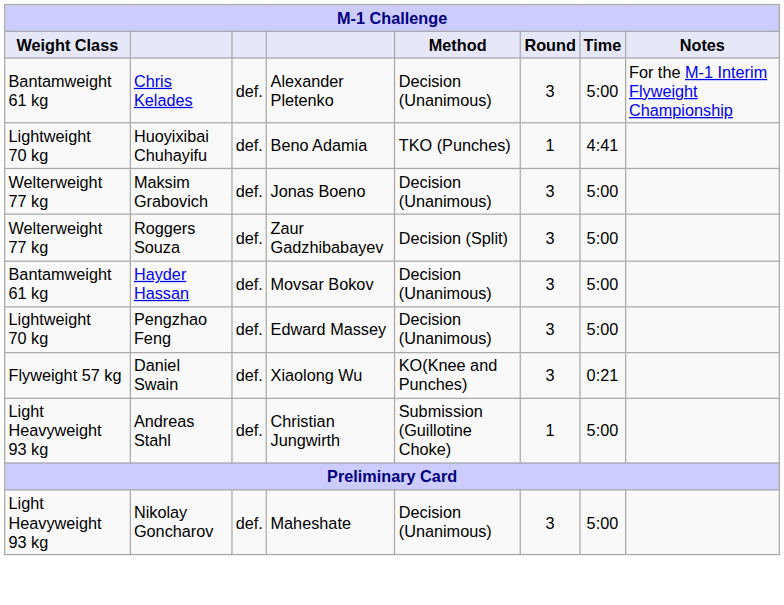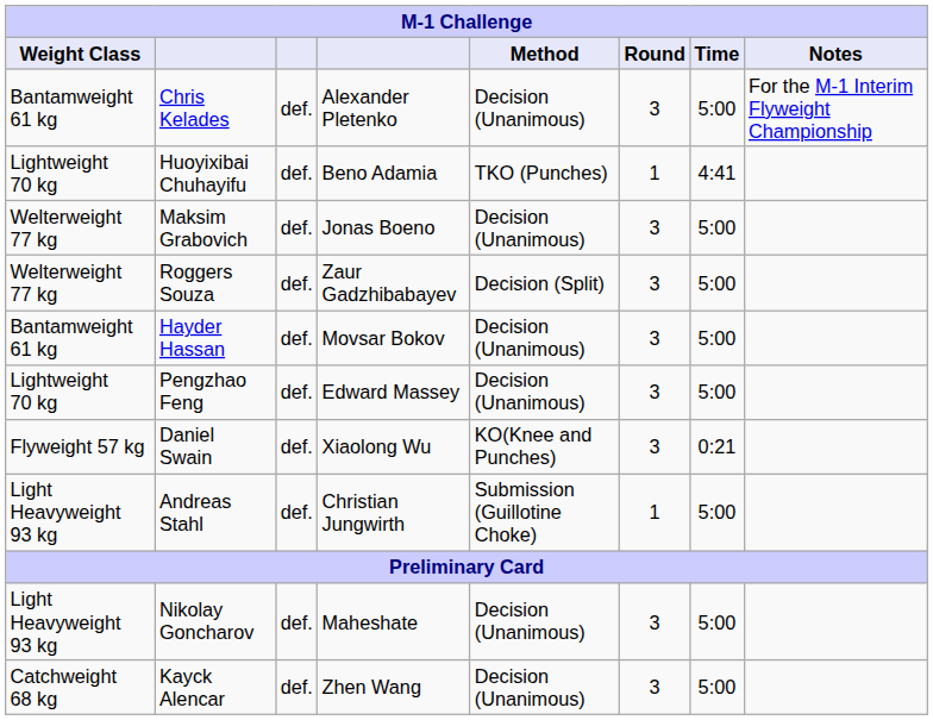 <table class="wikitable" style="font-size: 80%;">
 <tr>
 <th colspan="8" style="background-color: #ccf; color: #000080; text-align: center;"><strong>M-1 Challenge</strong></th>
 </tr>
 <tr>
 <th colspan="1" style="background-color: #E6E8FA; color: #000000; text-align: center;">Weight Class</th>
 <th colspan="1" style="background-color: #E6E8FA; color: #000000; text-align: center;"></th>
 <th colspan="1" style="background-color: #E6E8FA; color: #000000; text-align: center;"></th>
 <th colspan="1" style="background-color: #E6E8FA; color: #000000; text-align: center;"></th>
 <th colspan="1" style="background-color: #E6E8FA; color: #000000; text-align: center;">Method</th>
 <th colspan="1" style="background-color: #E6E8FA; color: #000000; text-align: center;">Round</th>
 <th colspan="1" style="background-color: #E6E8FA; color: #000000; text-align: center;">Time</th>
 <th colspan="1" style="background-color: #E6E8FA; color: #000000; text-align: center;">Notes</th>
 </tr>
 <tr>
 <td>Bantamweight 61 kg</td>
 <td> <a href='#'>Chris Kelades</a></td>
 <td>def.</td>
 <td> Alexander Pletenko</td>
 <td>Decision (Unanimous)</td>
 <td align=center>3</td>
 <td align=center>5:00</td>
 <td>For the <a href='#'>M-1 Interim Flyweight Championship</a></td>
 </tr>
 <tr>
 <td>Lightweight 70 kg</td>
 <td> Huoyixibai Chuhayifu</td>
 <td>def.</td>
 <td> Beno Adamia</td>
 <td>TKO (Punches)</td>
 <td align=center>1</td>
 <td align=center>4:41</td>
 <td></td>
 </tr>
 <tr>
 <td>Welterweight 77 kg</td>
 <td> Maksim Grabovich</td>
 <td>def.</td>
 <td> Jonas Boeno</td>
 <td>Decision (Unanimous)</td>
 <td align=center>3</td>
 <td align=center>5:00</td>
 <td></td>
 </tr>
 <tr>
 <td>Welterweight 77 kg</td>
 <td> Roggers Souza</td>
 <td>def.</td>
 <td> Zaur Gadzhibabayev</td>
 <td>Decision (Split)</td>
 <td align=center>3</td>
 <td align=center>5:00</td>
 <td></td>
 </tr>
 <tr>
 <td>Bantamweight 61 kg</td>
 <td> <a href='#'>Hayder Hassan</a></td>
 <td>def.</td>
 <td> Movsar Bokov</td>
 <td>Decision (Unanimous)</td>
 <td align=center>3</td>
 <td align=center>5:00</td>
 <td></td>
 </tr>
 <tr>
 <td>Lightweight 70 kg</td>
 <td> Pengzhao Feng</td>
 <td>def.</td>
 <td> Edward Massey</td>
 <td>Decision (Unanimous)</td>
 <td align=center>3</td>
 <td align=center>5:00</td>
 <td></td>
 </tr>
 <tr>
 <td>Flyweight 57 kg</td>
 <td> Daniel Swain</td>
 <td>def.</td>
 <td> Xiaolong Wu</td>
 <td>KO(Knee and Punches)</td>
 <td align=center>3</td>
 <td align=center>0:21</td>
 <td></td>
 </tr>
 <tr>
 <td>Light Heavyweight 93 kg</td>
 <td> Andreas Stahl</td>
 <td>def.</td>
 <td> Christian Jungwirth</td>
 <td>Submission (Guillotine Choke)</td>
 <td align=center>1</td>
 <td align=center>5:00</td>
 <td></td>
 </tr>
 <tr>
 <th colspan="8" style="background-color: #ccf; color: #000080; text-align: center;"><strong>Preliminary Card</strong></th>
 </tr>
 <tr>
 <td>Light Heavyweight 93 kg</td>
 <td> Nikolay Goncharov</td>
 <td>def.</td>
 <td> Maheshate</td>
 <td>Decision (Unanimous)</td>
 <td align=center>3</td>
 <td align=center>5:00</td>
 <td></td>
 </tr>
+<tr>
+<td>Catchweight 68 kg</td>
+<td> Kayck Alencar</td>
+<td>def.</td>
+<td> Zhen Wang</td>
+<td>Decision (Unanimous)</td>
+<td align=center>3</td>
+<td align=center>5:00</td>
+<td></td>
+</tr>
 </table>
